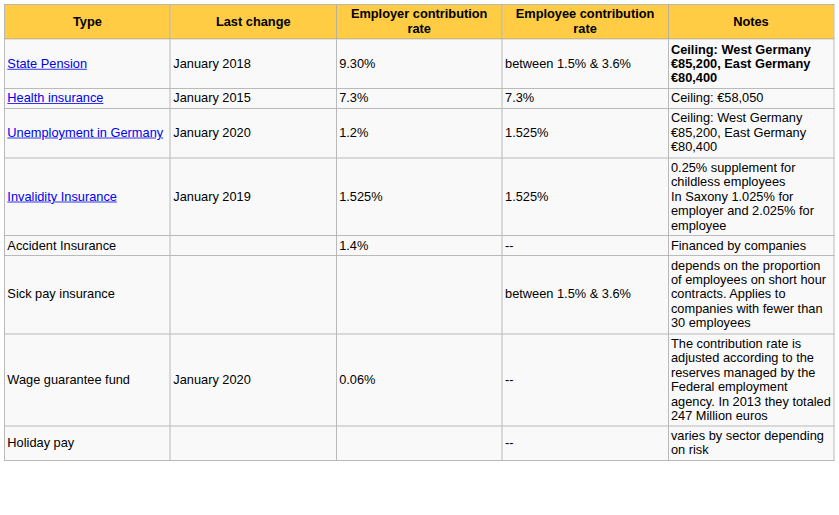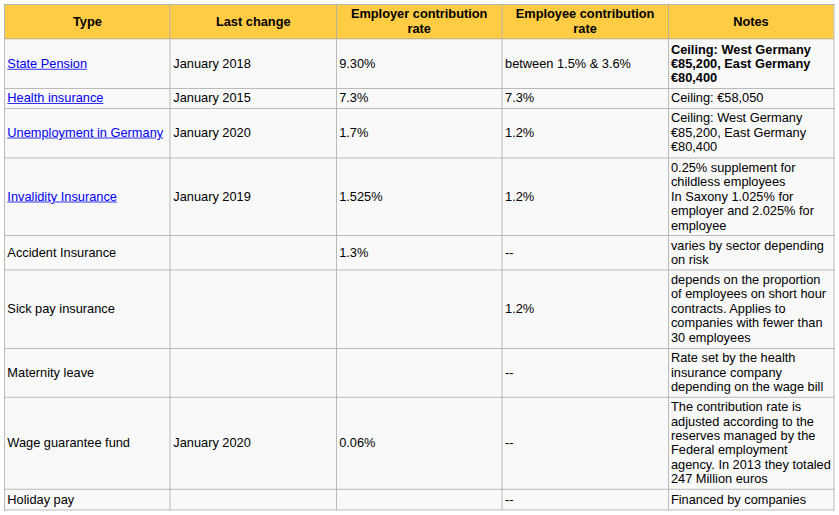 <table class=wikitable style="text-align:Left ">
 <tr>
 <th style="background:#ffcc44" width="200"><strong>Type</strong></th>
 <th style="background:#ffcc44" width="200"><strong>Last change</strong></th>
 <th style="background:#ffcc44" width="200"><strong>Employer contribution rate</strong></th>
 <th style="background:#ffcc44" width="200"><strong>Employee contribution rate</strong></th>
 <th style="background:#ffcc44" width="200"><strong>Notes</strong></th>
 </tr>
 <tr>
 <td><a href='#'>State Pension</a></td>
 <td>January 2018</td>
 <td>9.30%</td>
 <td>between 1.5% & 3.6%</td>
 <td><strong>Ceiling: West Germany €85,200, East Germany €80,400</strong></td>
 </tr>
 <tr>
 <td><a href='#'>Health insurance</a></td>
 <td>January 2015</td>
 <td>7.3%</td>
 <td>7.3%</td>
 <td>Ceiling:  €58,050</td>
 </tr>
 <tr>
 <td><a href='#'>Unemployment in Germany</a></td>
 <td>January 2020</td>
+<td>1.7%</td>
 <td>1.2%</td>
-<td>1.525%</td>
 <td>Ceiling: West Germany €85,200, East Germany €80,400</td>
 </tr>
 <tr>
 <td><a href='#'>Invalidity Insurance</a></td>
 <td>January 2019</td>
 <td>1.525%</td>
-<td>1.525%</td>
+<td>1.2%</td>
 <td>0.25% supplement for childless employees <br>In Saxony 1.025% for employer and 2.025% for employee</td>
 </tr>
 <tr>
 <td>Accident Insurance</td>
 <td></td>
-<td>1.4%</td>
+<td>1.3%</td>
 <td>--</td>
-<td>Financed by companies</td>
+<td>varies by sector depending on risk</td>
 </tr>
 <tr>
 <td>Sick pay insurance</td>
 <td></td>
 <td></td>
-<td>between 1.5% & 3.6%</td>
+<td>1.2%</td>
 <td>depends on the proportion of employees on short hour contracts. Applies to companies with fewer than 30 employees</td>
+</tr>
+<tr>
+<td>Maternity leave</td>
+<td></td>
+<td></td>
+<td>--</td>
+<td>Rate set by the health insurance company depending on the wage bill</td>
 </tr>
 <tr>
 <td>Wage guarantee fund</td>
 <td>January 2020</td>
 <td>0.06%</td>
 <td>--</td>
 <td>The contribution rate is adjusted according to the reserves managed by the Federal employment agency. In 2013 they totaled 247 Million euros</td>
 </tr>
 <tr>
 <td>Holiday pay</td>
 <td></td>
 <td></td>
 <td>--</td>
-<td>varies by sector depending on risk</td>
+<td>Financed by companies</td>
 </tr>
 </table>
